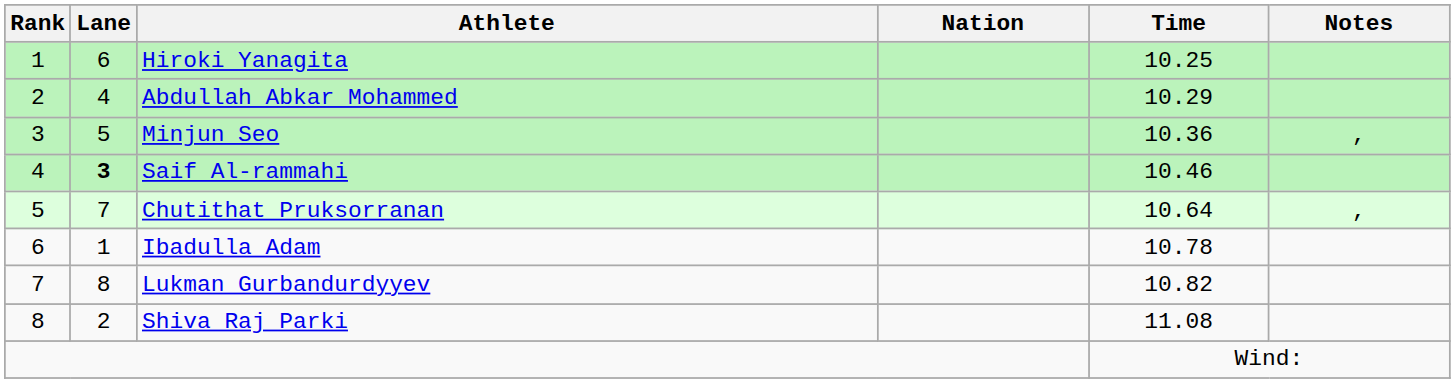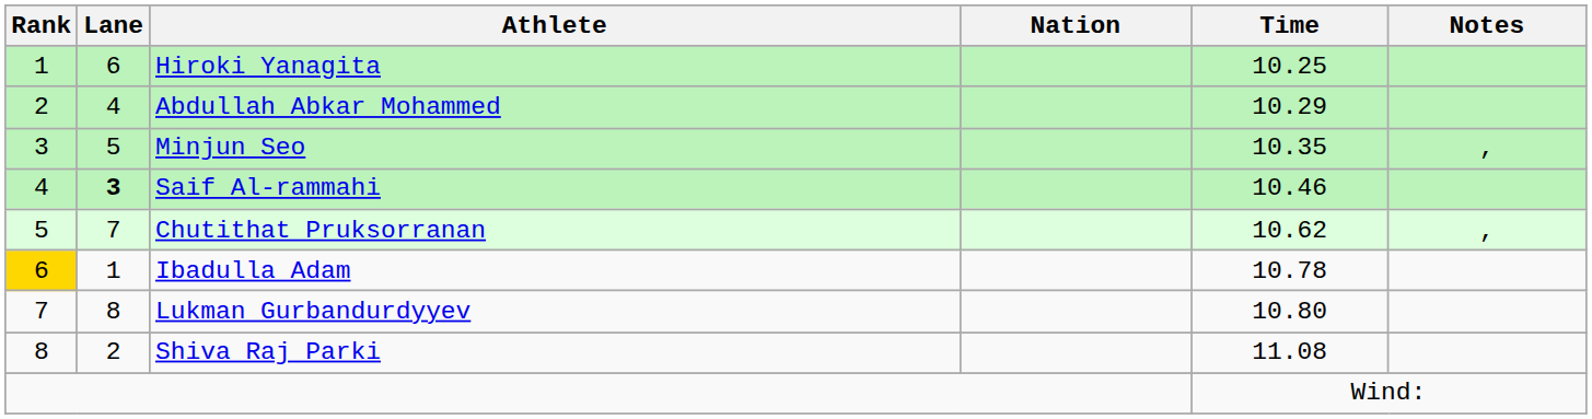 <table class="wikitable sortable" style="text-align:center;width: 65%;">
 <tr>
 <th scope="col" style="width: 10px;">Rank</th>
 <th scope="col" style="width: 10px;">Lane</th>
 <th scope="col">Athlete</th>
 <th scope="col">Nation</th>
 <th scope="col">Time</th>
 <th scope="col">Notes</th>
 </tr>
 <tr bgcolor=bbf3bb>
 <td>1</td>
 <td>6</td>
 <td align="left"><a href='#'>Hiroki Yanagita</a></td>
 <td align="left"></td>
 <td>10.25</td>
 <td></td>
 </tr>
 <tr bgcolor=bbf3bb>
 <td>2</td>
 <td>4</td>
 <td align="left"><a href='#'>Abdullah Abkar Mohammed</a></td>
 <td align="left"></td>
 <td>10.29</td>
 <td></td>
 </tr>
 <tr bgcolor=bbf3bb>
 <td>3</td>
 <td>5</td>
 <td align="left"><a href='#'>Minjun Seo</a></td>
 <td align="left"></td>
-<td>10.36</td>
+<td>10.35</td>
 <td>, </td>
 </tr>
 <tr bgcolor=bbf3bb>
 <td>4</td>
 <td><strong>3</strong></td>
 <td align="left"><a href='#'>Saif Al-rammahi</a></td>
 <td align="left"></td>
 <td>10.46</td>
 <td></td>
 </tr>
 <tr bgcolor=ddffdd>
 <td>5</td>
 <td>7</td>
 <td align="left"><a href='#'>Chutithat Pruksorranan</a></td>
 <td align="left"></td>
-<td>10.64</td>
+<td>10.62</td>
 <td>, </td>
 </tr>
 <tr>
-<td>6</td>
+<td style="background: gold;">6</td>
 <td>1</td>
 <td align="left"><a href='#'>Ibadulla Adam</a></td>
 <td align="left"></td>
 <td>10.78</td>
 <td></td>
 </tr>
 <tr>
 <td>7</td>
 <td>8</td>
 <td align="left"><a href='#'>Lukman Gurbandurdyyev</a></td>
 <td align="left"></td>
-<td>10.82</td>
+<td>10.80</td>
 <td></td>
 </tr>
 <tr>
 <td>8</td>
 <td>2</td>
 <td align="left"><a href='#'>Shiva Raj Parki</a></td>
 <td align="left"></td>
 <td>11.08</td>
 <td></td>
 </tr>
 <tr class="sortbottom">
 <td colspan="4"></td>
 <td colspan="2">Wind: </td>
 </tr>
 </table>
